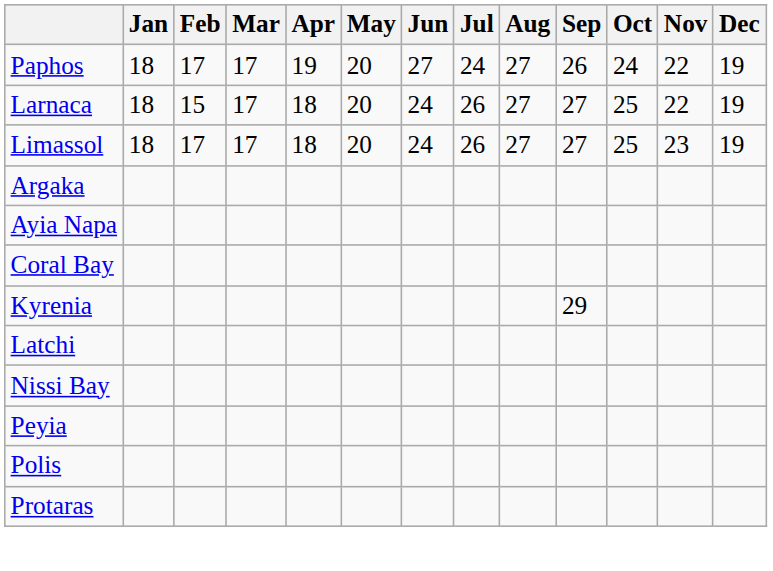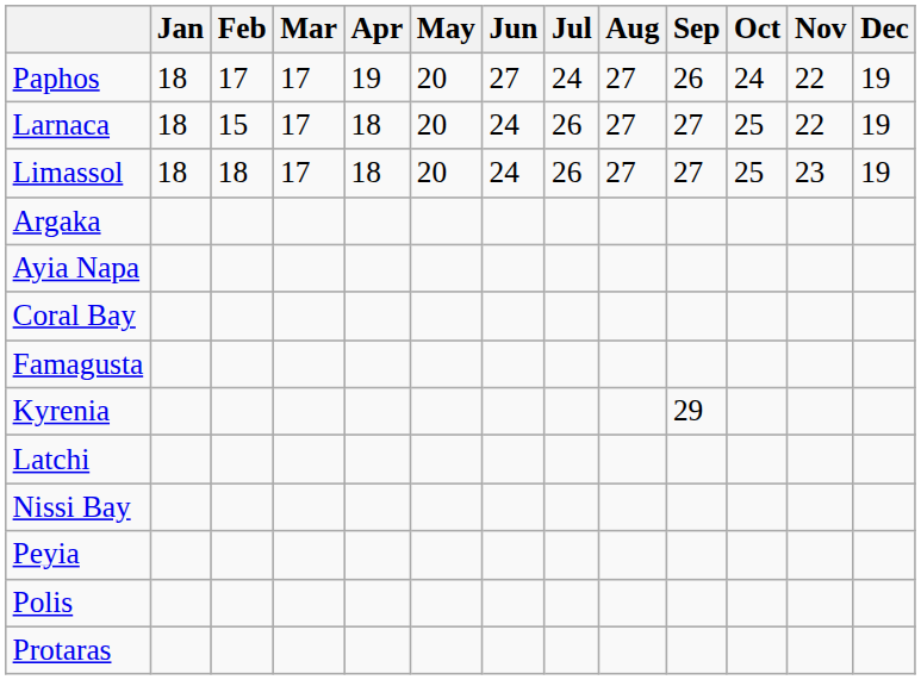 <table class="wikitable">
 <tr>
 <th></th>
 <th><strong>Jan</strong></th>
 <th><strong>Feb</strong></th>
 <th><strong>Mar</strong></th>
 <th><strong>Apr</strong></th>
 <th><strong>May</strong></th>
 <th><strong>Jun</strong></th>
 <th><strong>Jul</strong></th>
 <th><strong>Aug</strong></th>
 <th><strong>Sep</strong></th>
 <th><strong>Oct</strong></th>
 <th><strong>Nov</strong></th>
 <th><strong>Dec</strong></th>
 </tr>
 <tr>
 <td><a href='#'>Paphos</a> </td>
 <td>18</td>
 <td>17</td>
 <td>17</td>
 <td>19</td>
 <td>20</td>
 <td>27</td>
 <td>24</td>
 <td>27</td>
 <td>26</td>
 <td>24</td>
 <td>22</td>
 <td>19</td>
 </tr>
 <tr>
 <td><a href='#'>Larnaca</a> </td>
 <td>18</td>
 <td>15</td>
 <td>17</td>
 <td>18</td>
 <td>20</td>
 <td>24</td>
 <td>26</td>
 <td>27</td>
 <td>27</td>
 <td>25</td>
 <td>22</td>
 <td>19</td>
 </tr>
 <tr>
 <td><a href='#'>Limassol</a> </td>
 <td>18</td>
-<td>17</td>
+<td>18</td>
 <td>17</td>
 <td>18</td>
 <td>20</td>
 <td>24</td>
 <td>26</td>
 <td>27</td>
 <td>27</td>
 <td>25</td>
 <td>23</td>
 <td>19</td>
 </tr>
 <tr>
 <td><a href='#'>Argaka</a> </td>
 <td></td>
 <td></td>
 <td></td>
 <td></td>
 <td></td>
 <td></td>
 <td></td>
 <td></td>
 <td></td>
 <td></td>
 <td></td>
 <td></td>
 </tr>
 <tr>
 <td><a href='#'>Ayia Napa</a> </td>
 <td></td>
 <td></td>
 <td></td>
 <td></td>
 <td></td>
 <td></td>
 <td></td>
 <td></td>
 <td></td>
 <td></td>
 <td></td>
 <td></td>
 </tr>
 <tr>
 <td><a href='#'>Coral Bay</a> </td>
+<td></td>
+<td></td>
+<td></td>
+<td></td>
+<td></td>
+<td></td>
+<td></td>
+<td></td>
+<td></td>
+<td></td>
+<td></td>
+<td></td>
+</tr>
+<tr>
+<td><a href='#'>Famagusta</a>  </td>
 <td></td>
 <td></td>
 <td></td>
 <td></td>
 <td></td>
 <td></td>
 <td></td>
 <td></td>
 <td></td>
 <td></td>
 <td></td>
 <td></td>
 </tr>
 <tr>
 <td><a href='#'>Kyrenia</a> </td>
 <td></td>
 <td></td>
 <td></td>
 <td></td>
 <td></td>
 <td></td>
 <td></td>
 <td></td>
 <td>29</td>
 <td></td>
 <td></td>
 <td></td>
 </tr>
 <tr>
 <td><a href='#'>Latchi</a> </td>
 <td></td>
 <td></td>
 <td></td>
 <td></td>
 <td></td>
 <td></td>
 <td></td>
 <td></td>
 <td></td>
 <td></td>
 <td></td>
 <td></td>
 </tr>
 <tr>
 <td><a href='#'>Nissi Bay</a> </td>
 <td></td>
 <td></td>
 <td></td>
 <td></td>
 <td></td>
 <td></td>
 <td></td>
 <td></td>
 <td></td>
 <td></td>
 <td></td>
 <td></td>
 </tr>
 <tr>
 <td><a href='#'>Peyia</a> </td>
 <td></td>
 <td></td>
 <td></td>
 <td></td>
 <td></td>
 <td></td>
 <td></td>
 <td></td>
 <td></td>
 <td></td>
 <td></td>
 <td></td>
 </tr>
 <tr>
 <td><a href='#'>Polis</a> </td>
 <td></td>
 <td></td>
 <td></td>
 <td></td>
 <td></td>
 <td></td>
 <td></td>
 <td></td>
 <td></td>
 <td></td>
 <td></td>
 <td></td>
 </tr>
 <tr>
 <td><a href='#'>Protaras</a> </td>
 <td></td>
 <td></td>
 <td></td>
 <td></td>
 <td></td>
 <td></td>
 <td></td>
 <td></td>
 <td></td>
 <td></td>
 <td></td>
 <td></td>
 </tr>
 </table>
